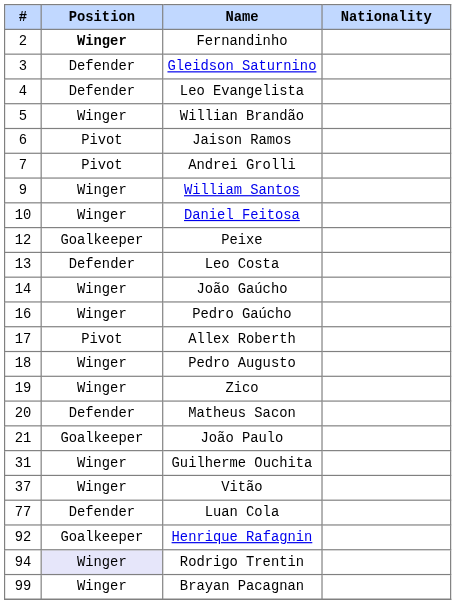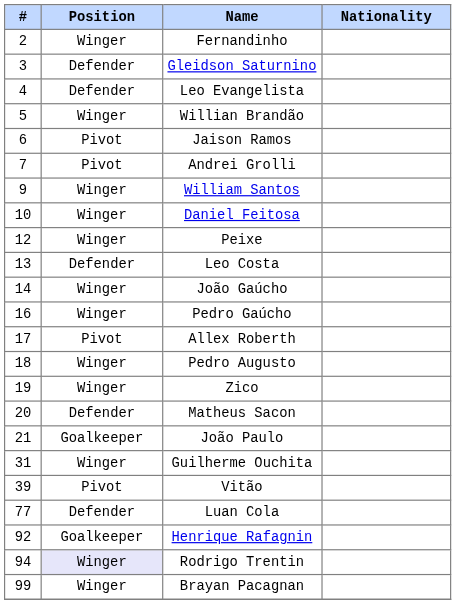 <table border=1 style="border-collapse:collapse; font-size:90%;" cellpadding=3 cellspacing=0 width=30%>
 <tr bgcolor=#C1D8FF>
 <th width=2%>#</th>
 <th width=5%>Position</th>
 <th width=10%>Name</th>
 <th width=5%>Nationality</th>
 </tr>
 <tr align=center>
 <td>2</td>
-<td><strong>Winger</strong></td>
+<td>Winger</td>
 <td>Fernandinho</td>
 <td></td>
 </tr>
 <tr align=center>
 <td>3</td>
 <td>Defender</td>
 <td><a href='#'>Gleidson Saturnino</a></td>
 <td></td>
 </tr>
 <tr align=center>
 <td>4</td>
 <td>Defender</td>
 <td>Leo Evangelista</td>
 <td></td>
 </tr>
 <tr align=center>
 <td>5</td>
 <td>Winger</td>
 <td>Willian Brandão</td>
 <td></td>
 </tr>
 <tr align=center>
 <td>6</td>
 <td>Pivot</td>
 <td>Jaison Ramos</td>
 <td></td>
 </tr>
 <tr align=center>
 <td>7</td>
 <td>Pivot</td>
 <td>Andrei Grolli</td>
 <td></td>
 </tr>
 <tr align=center>
 <td>9</td>
 <td>Winger</td>
 <td><a href='#'>William Santos</a></td>
 <td></td>
 </tr>
 <tr align=center>
 <td>10</td>
 <td>Winger</td>
 <td><a href='#'>Daniel Feitosa</a></td>
 <td></td>
 </tr>
 <tr align=center>
 <td>12</td>
-<td>Goalkeeper</td>
+<td>Winger</td>
 <td>Peixe</td>
 <td></td>
 </tr>
 <tr align=center>
 <td>13</td>
 <td>Defender</td>
 <td>Leo Costa</td>
 <td></td>
 </tr>
 <tr align=center>
 <td>14</td>
 <td>Winger</td>
 <td>João Gaúcho</td>
 <td></td>
 </tr>
 <tr align=center>
 <td>16</td>
 <td>Winger</td>
 <td>Pedro Gaúcho</td>
 <td></td>
 </tr>
 <tr align=center>
 <td>17</td>
 <td>Pivot</td>
 <td>Allex Roberth</td>
 <td></td>
 </tr>
 <tr align=center>
 <td>18</td>
 <td>Winger</td>
 <td>Pedro Augusto</td>
 <td></td>
 </tr>
 <tr align=center>
 <td>19</td>
 <td>Winger</td>
 <td>Zico</td>
 <td></td>
 </tr>
 <tr align=center>
 <td>20</td>
 <td>Defender</td>
 <td>Matheus Sacon</td>
 <td></td>
 </tr>
 <tr align=center>
 <td>21</td>
 <td>Goalkeeper</td>
 <td>João Paulo</td>
 <td></td>
 </tr>
 <tr align=center>
 <td>31</td>
 <td>Winger</td>
 <td>Guilherme Ouchita</td>
 <td></td>
 </tr>
 <tr align=center>
-<td>37</td>
-<td>Winger</td>
+<td>39</td>
+<td>Pivot</td>
 <td>Vitão</td>
 <td></td>
 </tr>
 <tr align=center>
 <td>77</td>
 <td>Defender</td>
 <td>Luan Cola</td>
 <td></td>
 </tr>
 <tr align=center>
 <td>92</td>
 <td>Goalkeeper</td>
 <td><a href='#'>Henrique Rafagnin</a></td>
 <td></td>
 </tr>
 <tr align=center>
 <td>94</td>
 <td style="background: lavender;">Winger</td>
 <td>Rodrigo Trentin</td>
 <td></td>
 </tr>
 <tr align=center>
 <td>99</td>
 <td>Winger</td>
 <td>Brayan Pacagnan</td>
 <td></td>
 </tr>
 <tr align=center>
 </tr>
 </table>
